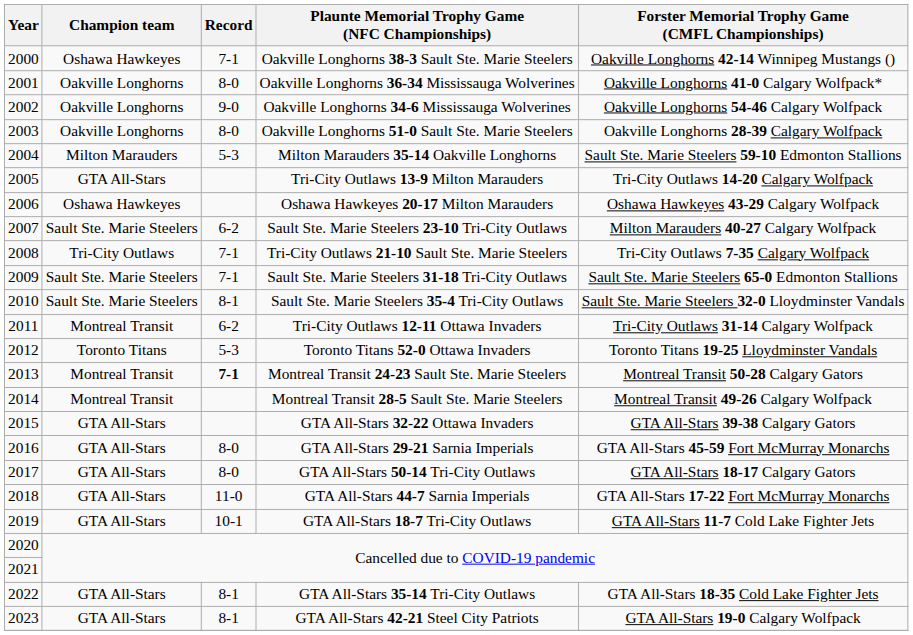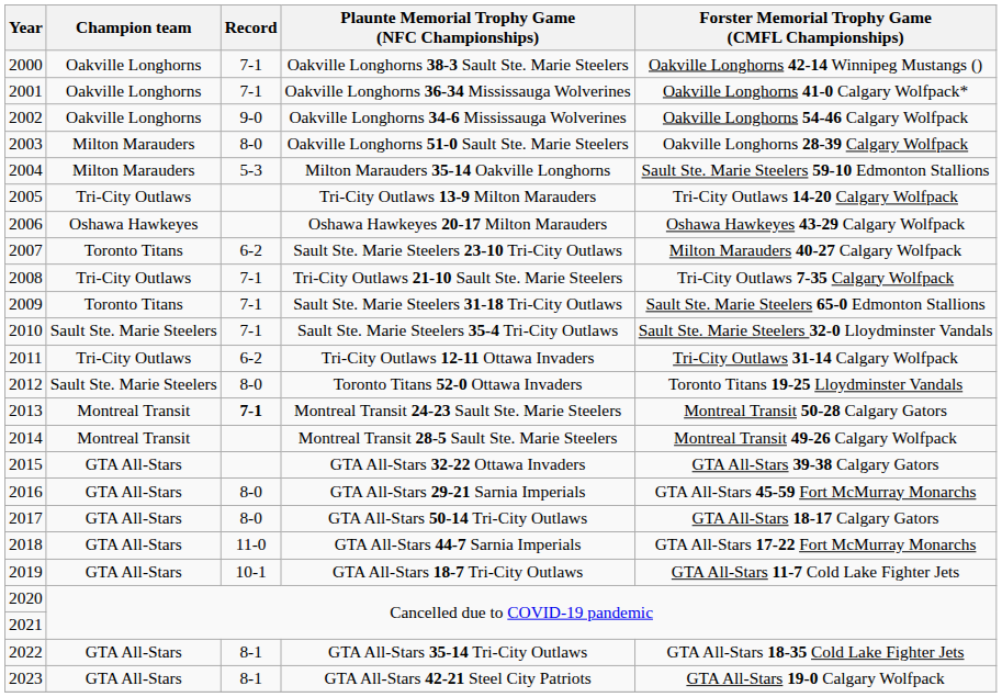 <table class="wikitable" style="text-align:center">
 <tr>
 <th>Year</th>
 <th><strong>Champion team</strong></th>
 <th>Record</th>
 <th>Plaunte Memorial Trophy Game<br>(NFC Championships)</th>
 <th>Forster Memorial Trophy Game<br>(CMFL Championships)</th>
 </tr>
 <tr>
 <td>2000</td>
-<td>Oshawa Hawkeyes</td>
+<td>Oakville Longhorns</td>
 <td>7-1</td>
 <td>Oakville Longhorns <strong>38-3</strong> Sault Ste. Marie Steelers</td>
 <td><u>Oakville Longhorns</u> <strong>42-14</strong> Winnipeg Mustangs ()</td>
 </tr>
 <tr>
 <td>2001</td>
 <td>Oakville Longhorns</td>
-<td>8-0</td>
+<td>7-1</td>
 <td>Oakville Longhorns <strong>36-34</strong> Mississauga Wolverines</td>
 <td><u>Oakville Longhorns</u> <strong>41-0</strong> Calgary Wolfpack*</td>
 </tr>
 <tr>
 <td>2002</td>
 <td>Oakville Longhorns</td>
 <td>9-0</td>
 <td>Oakville Longhorns <strong>34-6</strong> Mississauga Wolverines</td>
 <td><u>Oakville Longhorns</u> <strong>54-46</strong> Calgary Wolfpack</td>
 </tr>
 <tr>
 <td>2003</td>
-<td>Oakville Longhorns</td>
+<td>Milton Marauders</td>
 <td>8-0</td>
 <td>Oakville Longhorns <strong>51-0</strong> Sault Ste. Marie Steelers</td>
 <td>Oakville Longhorns <strong>28-39</strong> <u>Calgary Wolfpack</u></td>
 </tr>
 <tr>
 <td>2004</td>
 <td>Milton Marauders</td>
 <td>5-3</td>
 <td>Milton Marauders <strong>35-14</strong> Oakville Longhorns</td>
 <td><u>Sault Ste. Marie Steelers</u> <strong>59-10</strong> Edmonton Stallions</td>
 </tr>
 <tr>
 <td>2005</td>
-<td>GTA All-Stars</td>
+<td>Tri-City Outlaws</td>
 <td></td>
 <td>Tri-City Outlaws <strong>13-9</strong> Milton Marauders</td>
 <td>Tri-City Outlaws <strong>14-20</strong> <u>Calgary Wolfpack</u></td>
 </tr>
 <tr>
 <td>2006</td>
 <td>Oshawa Hawkeyes</td>
 <td></td>
 <td>Oshawa Hawkeyes <strong>20-17</strong> Milton Marauders</td>
 <td><u>Oshawa Hawkeyes</u> <strong>43-29</strong> Calgary Wolfpack</td>
 </tr>
 <tr>
 <td>2007</td>
-<td>Sault Ste. Marie Steelers</td>
+<td>Toronto Titans</td>
 <td>6-2</td>
 <td>Sault Ste. Marie Steelers <strong>23-10</strong> Tri-City Outlaws</td>
 <td><u>Milton Marauders</u> <strong>40-27</strong> Calgary Wolfpack</td>
 </tr>
 <tr>
 <td>2008</td>
 <td>Tri-City Outlaws</td>
 <td>7-1</td>
 <td>Tri-City Outlaws <strong>21-10</strong> Sault Ste. Marie Steelers</td>
 <td>Tri-City Outlaws <strong>7-35</strong> <u>Calgary Wolfpack</u></td>
 </tr>
 <tr>
 <td>2009</td>
-<td>Sault Ste. Marie Steelers</td>
+<td>Toronto Titans</td>
 <td>7-1</td>
 <td>Sault Ste. Marie Steelers <strong>31-18</strong> Tri-City Outlaws</td>
 <td><u>Sault Ste. Marie Steelers</u> <strong>65-0</strong> Edmonton Stallions</td>
 </tr>
 <tr>
 <td>2010</td>
 <td>Sault Ste. Marie Steelers</td>
-<td>8-1</td>
+<td>7-1</td>
 <td>Sault Ste. Marie Steelers <strong>35-4</strong> Tri-City Outlaws</td>
 <td><u>Sault Ste. Marie Steelers </u><strong>32-0</strong> Lloydminster Vandals</td>
 </tr>
 <tr>
 <td>2011</td>
-<td>Montreal Transit</td>
+<td>Tri-City Outlaws</td>
 <td>6-2</td>
 <td>Tri-City Outlaws <strong>12-11</strong> Ottawa Invaders</td>
 <td><u>Tri-City Outlaws</u> <strong>31-14</strong> Calgary Wolfpack</td>
 </tr>
 <tr>
 <td>2012</td>
-<td>Toronto Titans</td>
-<td>5-3</td>
+<td>Sault Ste. Marie Steelers</td>
+<td>8-0</td>
 <td>Toronto Titans <strong>52-0</strong> Ottawa Invaders</td>
 <td>Toronto Titans <strong>19-25</strong> <u>Lloydminster Vandals</u></td>
 </tr>
 <tr>
 <td>2013</td>
 <td>Montreal Transit</td>
 <td><strong>7-1</strong></td>
 <td>Montreal Transit <strong>24-23</strong> Sault Ste. Marie Steelers</td>
 <td><u>Montreal Transit</u> <strong>50-28</strong> Calgary Gators</td>
 </tr>
 <tr>
 <td>2014</td>
 <td>Montreal Transit</td>
 <td></td>
 <td>Montreal Transit <strong>28-5</strong> Sault Ste. Marie Steelers</td>
 <td><u>Montreal Transit</u> <strong>49-26</strong> Calgary Wolfpack</td>
 </tr>
 <tr>
 <td>2015</td>
 <td>GTA All-Stars</td>
 <td></td>
 <td>GTA All-Stars <strong>32-22</strong> Ottawa Invaders</td>
 <td><u>GTA All-Stars</u> <strong>39-38</strong> Calgary Gators</td>
 </tr>
 <tr>
 <td>2016</td>
 <td>GTA All-Stars</td>
 <td>8-0</td>
 <td>GTA All-Stars <strong>29-21</strong> Sarnia Imperials</td>
 <td>GTA All-Stars <strong>45-59</strong> <u>Fort McMurray Monarchs</u></td>
 </tr>
 <tr>
 <td>2017</td>
 <td>GTA All-Stars</td>
 <td>8-0</td>
 <td>GTA All-Stars <strong>50-14</strong> Tri-City Outlaws</td>
 <td><u>GTA All-Stars</u> <strong>18-17</strong> Calgary Gators</td>
 </tr>
 <tr>
 <td>2018</td>
 <td>GTA All-Stars</td>
 <td>11-0</td>
 <td>GTA All-Stars <strong>44-7</strong> Sarnia Imperials</td>
 <td>GTA All-Stars <strong>17-22</strong> <u>Fort McMurray Monarchs</u></td>
 </tr>
 <tr>
 <td>2019</td>
 <td>GTA All-Stars</td>
 <td>10-1</td>
 <td>GTA All-Stars <strong>18-7</strong> Tri-City Outlaws</td>
 <td><u>GTA All-Stars</u> <strong>11-7</strong> Cold Lake Fighter Jets</td>
 </tr>
 <tr>
 <td>2020</td>
 <td rowspan="2"	colspan="4">Cancelled due to <a href='#'>COVID-19 pandemic</a></td>
 </tr>
 <tr>
 <td>2021</td>
 </tr>
 <tr>
 <td>2022</td>
 <td>GTA All-Stars</td>
 <td>8-1</td>
 <td>GTA All-Stars <strong>35-14</strong> Tri-City Outlaws</td>
 <td>GTA All-Stars <strong>18-35</strong> <u>Cold Lake Fighter Jets</u></td>
 </tr>
 <tr>
 <td>2023</td>
 <td>GTA All-Stars</td>
 <td>8-1</td>
 <td>GTA All-Stars <strong>42-21</strong> Steel City Patriots</td>
 <td><u>GTA All-Stars</u> <strong>19-0</strong> Calgary Wolfpack</td>
 </tr>
 <tr>
 </tr>
 </table>
